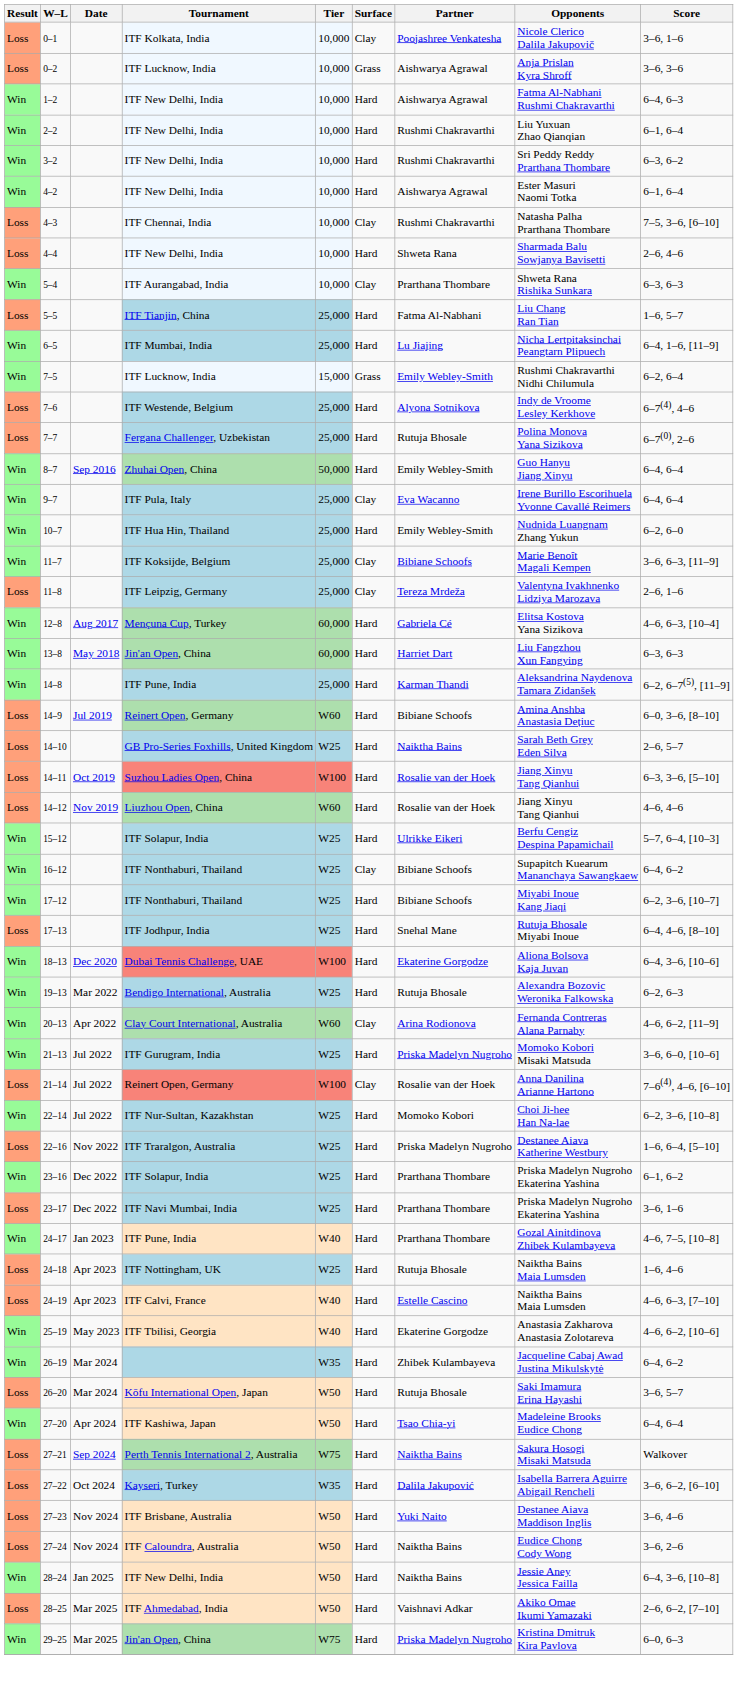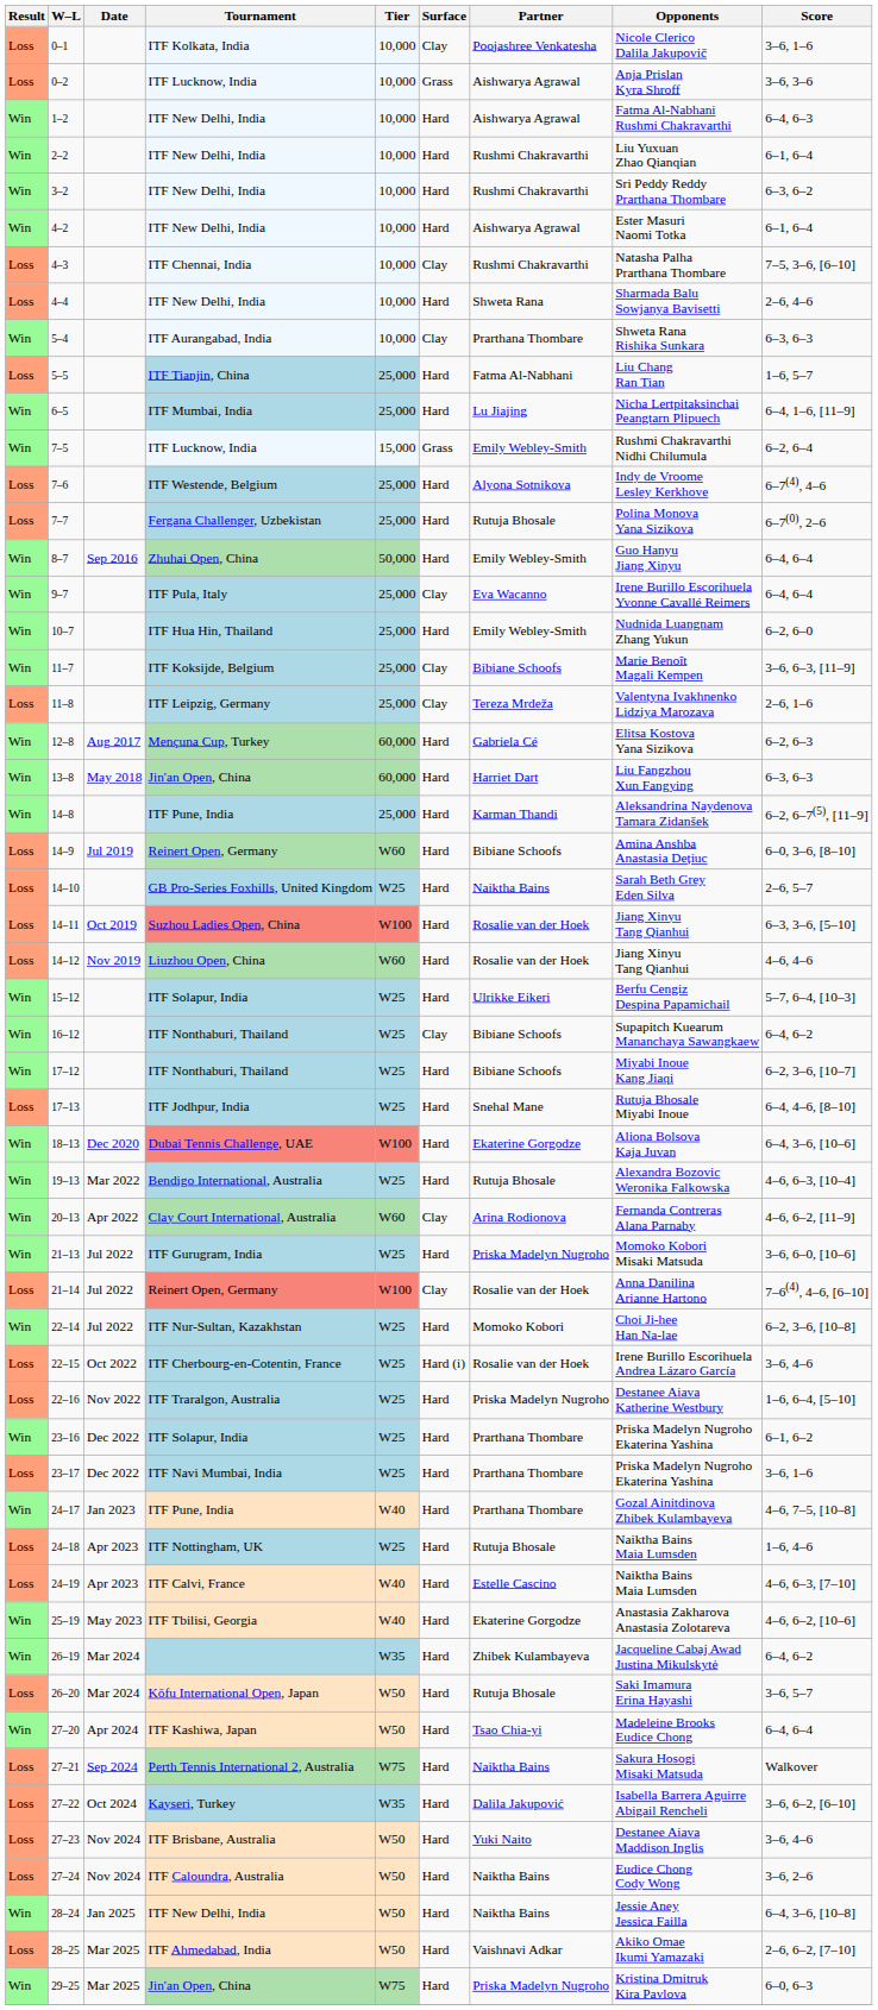 <table class="sortable wikitable">
 <tr>
 <th>Result</th>
 <th class="unsortable">W–L</th>
 <th>Date</th>
 <th>Tournament</th>
 <th>Tier</th>
 <th>Surface</th>
 <th>Partner</th>
 <th>Opponents</th>
 <th class="unsortable">Score</th>
 </tr>
 <tr>
 <td style="background:#ffa07a;">Loss</td>
 <td><small>0–1</small></td>
 <td></td>
 <td style="background:#f0f8ff;">ITF Kolkata, India</td>
 <td style="background:#f0f8ff;">10,000</td>
 <td>Clay</td>
 <td> <a href='#'>Poojashree Venkatesha</a></td>
 <td> <a href='#'>Nicole Clerico</a> <br>  <a href='#'>Dalila Jakupovič</a></td>
 <td>3–6, 1–6</td>
 </tr>
 <tr>
 <td style="background:#ffa07a;">Loss</td>
 <td><small>0–2</small></td>
 <td></td>
 <td style="background:#f0f8ff;">ITF Lucknow, India</td>
 <td style="background:#f0f8ff;">10,000</td>
 <td>Grass</td>
 <td> Aishwarya Agrawal</td>
 <td> <a href='#'>Anja Prislan</a> <br>  <a href='#'>Kyra Shroff</a></td>
 <td>3–6, 3–6</td>
 </tr>
 <tr>
 <td style="background:#98fb98;">Win</td>
 <td><small>1–2</small></td>
 <td></td>
 <td style="background:#f0f8ff;">ITF New Delhi, India</td>
 <td style="background:#f0f8ff;">10,000</td>
 <td>Hard</td>
 <td> Aishwarya Agrawal</td>
 <td> <a href='#'>Fatma Al-Nabhani</a> <br>  <a href='#'>Rushmi Chakravarthi</a></td>
 <td>6–4, 6–3</td>
 </tr>
 <tr>
 <td style="background:#98fb98;">Win</td>
 <td><small>2–2</small></td>
 <td></td>
 <td style="background:#f0f8ff;">ITF New Delhi, India</td>
 <td style="background:#f0f8ff;">10,000</td>
 <td>Hard</td>
 <td> Rushmi Chakravarthi</td>
 <td> Liu Yuxuan <br>  Zhao Qianqian</td>
 <td>6–1, 6–4</td>
 </tr>
 <tr>
 <td style="background:#98fb98;">Win</td>
 <td><small>3–2</small></td>
 <td></td>
 <td style="background:#f0f8ff;">ITF New Delhi, India</td>
 <td style="background:#f0f8ff;">10,000</td>
 <td>Hard</td>
 <td> Rushmi Chakravarthi</td>
 <td> Sri Peddy Reddy <br>  <a href='#'>Prarthana Thombare</a></td>
 <td>6–3, 6–2</td>
 </tr>
 <tr>
 <td style="background:#98fb98;">Win</td>
 <td><small>4–2</small></td>
 <td></td>
 <td style="background:#f0f8ff;">ITF New Delhi, India</td>
 <td style="background:#f0f8ff;">10,000</td>
 <td>Hard</td>
 <td> Aishwarya Agrawal</td>
 <td> Ester Masuri <br>  Naomi Totka</td>
 <td>6–1, 6–4</td>
 </tr>
 <tr>
 <td style="background:#ffa07a;">Loss</td>
 <td><small>4–3</small></td>
 <td></td>
 <td style="background:#f0f8ff;">ITF Chennai, India</td>
 <td style="background:#f0f8ff;">10,000</td>
 <td>Clay</td>
 <td> Rushmi Chakravarthi</td>
 <td> Natasha Palha <br>  Prarthana Thombare</td>
 <td>7–5, 3–6, [6–10]</td>
 </tr>
 <tr>
 <td style="background:#ffa07a;">Loss</td>
 <td><small>4–4</small></td>
 <td></td>
 <td style="background:#f0f8ff;">ITF New Delhi, India</td>
 <td style="background:#f0f8ff;">10,000</td>
 <td>Hard</td>
 <td> Shweta Rana</td>
 <td> <a href='#'>Sharmada Balu</a> <br>  <a href='#'>Sowjanya Bavisetti</a></td>
 <td>2–6, 4–6</td>
 </tr>
 <tr>
 <td style="background:#98fb98;">Win</td>
 <td><small>5–4</small></td>
 <td></td>
 <td style="background:#f0f8ff;">ITF Aurangabad, India</td>
 <td style="background:#f0f8ff;">10,000</td>
 <td>Clay</td>
 <td> Prarthana Thombare</td>
 <td> Shweta Rana <br>  <a href='#'>Rishika Sunkara</a></td>
 <td>6–3, 6–3</td>
 </tr>
 <tr>
 <td style="background:#ffa07a;">Loss</td>
 <td><small>5–5</small></td>
 <td></td>
 <td style="background:lightblue;"><a href='#'>ITF Tianjin</a>, China</td>
 <td style="background:lightblue;">25,000</td>
 <td>Hard</td>
 <td> Fatma Al-Nabhani</td>
 <td> <a href='#'>Liu Chang</a> <br>  <a href='#'>Ran Tian</a></td>
 <td>1–6, 5–7</td>
 </tr>
 <tr>
 <td style="background:#98fb98;">Win</td>
 <td><small>6–5</small></td>
 <td></td>
 <td style="background:lightblue;">ITF Mumbai, India</td>
 <td style="background:lightblue;">25,000</td>
 <td>Hard</td>
 <td> <a href='#'>Lu Jiajing</a></td>
 <td> <a href='#'>Nicha Lertpitaksinchai</a> <br>  <a href='#'>Peangtarn Plipuech</a></td>
 <td>6–4, 1–6, [11–9]</td>
 </tr>
 <tr>
 <td style="background:#98fb98;">Win</td>
 <td><small>7–5</small></td>
 <td></td>
 <td style="background:#f0f8ff;">ITF Lucknow, India</td>
 <td style="background:#f0f8ff;">15,000</td>
 <td>Grass</td>
 <td> <a href='#'>Emily Webley-Smith</a></td>
 <td> Rushmi Chakravarthi <br>  Nidhi Chilumula</td>
 <td>6–2, 6–4</td>
 </tr>
 <tr>
 <td style="background:#ffa07a;">Loss</td>
 <td><small>7–6</small></td>
 <td></td>
 <td style="background:lightblue;">ITF Westende, Belgium</td>
 <td style="background:lightblue;">25,000</td>
 <td>Hard</td>
 <td> <a href='#'>Alyona Sotnikova</a></td>
 <td> <a href='#'>Indy de Vroome</a> <br>  <a href='#'>Lesley Kerkhove</a></td>
 <td>6–7<sup>(4)</sup>, 4–6</td>
 </tr>
 <tr>
 <td style="background:#ffa07a;">Loss</td>
 <td><small>7–7</small></td>
 <td></td>
 <td style="background:lightblue;"><a href='#'>Fergana Challenger</a>, Uzbekistan</td>
 <td style="background:lightblue;">25,000</td>
 <td>Hard</td>
 <td> Rutuja Bhosale</td>
 <td> <a href='#'>Polina Monova</a> <br>  <a href='#'>Yana Sizikova</a></td>
 <td>6–7<sup>(0)</sup>, 2–6</td>
 </tr>
 <tr>
 <td style="background:#98fb98;">Win</td>
 <td><small>8–7</small></td>
 <td><a href='#'>Sep 2016</a></td>
 <td style="background:#addfad;"><a href='#'>Zhuhai Open</a>, China</td>
 <td style="background:#addfad;">50,000</td>
 <td>Hard</td>
 <td> Emily Webley-Smith</td>
 <td> <a href='#'>Guo Hanyu</a> <br>  <a href='#'>Jiang Xinyu</a></td>
 <td>6–4, 6–4</td>
 </tr>
 <tr>
 <td style="background:#98fb98;">Win</td>
 <td><small>9–7</small></td>
 <td></td>
 <td style="background:lightblue;">ITF Pula, Italy</td>
 <td style="background:lightblue;">25,000</td>
 <td>Clay</td>
 <td> <a href='#'>Eva Wacanno</a></td>
 <td> <a href='#'>Irene Burillo Escorihuela</a> <br>  <a href='#'>Yvonne Cavallé Reimers</a></td>
 <td>6–4, 6–4</td>
 </tr>
 <tr>
 <td style="background:#98fb98;">Win</td>
 <td><small>10–7</small></td>
 <td></td>
 <td style="background:lightblue;">ITF Hua Hin, Thailand</td>
 <td style="background:lightblue;">25,000</td>
 <td>Hard</td>
 <td> Emily Webley-Smith</td>
 <td> <a href='#'>Nudnida Luangnam</a> <br>  Zhang Yukun</td>
 <td>6–2, 6–0</td>
 </tr>
 <tr>
 <td style="background:#98fb98;">Win</td>
 <td><small>11–7</small></td>
 <td></td>
 <td style="background:lightblue;">ITF Koksijde, Belgium</td>
 <td style="background:lightblue;">25,000</td>
 <td>Clay</td>
 <td> <a href='#'>Bibiane Schoofs</a></td>
 <td> <a href='#'>Marie Benoît</a> <br>  <a href='#'>Magali Kempen</a></td>
 <td>3–6, 6–3, [11–9]</td>
 </tr>
 <tr>
 <td style="background:#ffa07a;">Loss</td>
 <td><small>11–8</small></td>
 <td></td>
 <td style="background:lightblue;">ITF Leipzig, Germany</td>
 <td style="background:lightblue;">25,000</td>
 <td>Clay</td>
 <td> <a href='#'>Tereza Mrdeža</a></td>
 <td> <a href='#'>Valentyna Ivakhnenko</a> <br>  <a href='#'>Lidziya Marozava</a></td>
 <td>2–6, 1–6</td>
 </tr>
 <tr>
 <td style="background:#98fb98;">Win</td>
 <td><small>12–8</small></td>
 <td><a href='#'>Aug 2017</a></td>
 <td style="background:#addfad;"><a href='#'>Mençuna Cup</a>, Turkey</td>
 <td style="background:#addfad;">60,000</td>
 <td>Hard</td>
 <td> <a href='#'>Gabriela Cé</a></td>
 <td> <a href='#'>Elitsa Kostova</a> <br>  Yana Sizikova</td>
-<td>4–6, 6–3, [10–4]</td>
+<td>6–2, 6–3</td>
 </tr>
 <tr>
 <td style="background:#98fb98;">Win</td>
 <td><small>13–8</small></td>
 <td><a href='#'>May 2018</a></td>
 <td style="background:#addfad;"><a href='#'>Jin'an Open</a>, China</td>
 <td style="background:#addfad;">60,000</td>
 <td>Hard</td>
 <td> <a href='#'>Harriet Dart</a></td>
 <td> <a href='#'>Liu Fangzhou</a> <br>  <a href='#'>Xun Fangying</a></td>
 <td>6–3, 6–3</td>
 </tr>
 <tr>
 <td style="background:#98fb98;">Win</td>
 <td><small>14–8</small></td>
 <td></td>
 <td style="background:lightblue;">ITF Pune, India</td>
 <td style="background:lightblue;">25,000</td>
 <td>Hard</td>
 <td> <a href='#'>Karman Thandi</a></td>
 <td> <a href='#'>Aleksandrina Naydenova</a> <br>  <a href='#'>Tamara Zidanšek</a></td>
 <td>6–2, 6–7<sup>(5)</sup>, [11–9]</td>
 </tr>
 <tr>
 <td style="background:#ffa07a;">Loss</td>
 <td><small>14–9</small></td>
 <td><a href='#'>Jul 2019</a></td>
 <td style="background:#addfad;"><a href='#'>Reinert Open</a>, Germany</td>
 <td style="background:#addfad;">W60</td>
 <td>Hard</td>
 <td> Bibiane Schoofs</td>
 <td> <a href='#'>Amina Anshba</a> <br>  <a href='#'>Anastasia Dețiuc</a></td>
 <td>6–0, 3–6, [8–10]</td>
 </tr>
 <tr>
 <td style="background:#ffa07a;">Loss</td>
 <td><small>14–10</small></td>
 <td></td>
 <td style="background:lightblue;"><a href='#'>GB Pro-Series Foxhills</a>, United Kingdom</td>
 <td style="background:lightblue;">W25</td>
 <td>Hard</td>
 <td> <a href='#'>Naiktha Bains</a></td>
 <td> <a href='#'>Sarah Beth Grey</a> <br>  <a href='#'>Eden Silva</a></td>
 <td>2–6, 5–7</td>
 </tr>
 <tr>
 <td style="background:#ffa07a;">Loss</td>
 <td><small>14–11</small></td>
 <td><a href='#'>Oct 2019</a></td>
 <td style="background:#f88379;"><a href='#'>Suzhou Ladies Open</a>, China</td>
 <td style="background:#f88379;">W100</td>
 <td>Hard</td>
 <td> <a href='#'>Rosalie van der Hoek</a></td>
 <td> <a href='#'>Jiang Xinyu</a> <br>  <a href='#'>Tang Qianhui</a></td>
 <td>6–3, 3–6, [5–10]</td>
 </tr>
 <tr>
 <td style="background:#ffa07a;">Loss</td>
 <td><small>14–12</small></td>
 <td><a href='#'>Nov 2019</a></td>
 <td style="background:#addfad;"><a href='#'>Liuzhou Open</a>, China</td>
 <td style="background:#addfad;">W60</td>
 <td>Hard</td>
 <td> Rosalie van der Hoek</td>
 <td> Jiang Xinyu <br>  Tang Qianhui</td>
 <td>4–6, 4–6</td>
 </tr>
 <tr>
 <td style="background:#98fb98;">Win</td>
 <td><small>15–12</small></td>
 <td></td>
 <td style="background:lightblue;">ITF Solapur, India</td>
 <td style="background:lightblue;">W25</td>
 <td>Hard</td>
 <td> <a href='#'>Ulrikke Eikeri</a></td>
 <td> <a href='#'>Berfu Cengiz</a> <br>  <a href='#'>Despina Papamichail</a></td>
 <td>5–7, 6–4, [10–3]</td>
 </tr>
 <tr>
 <td style="background:#98fb98;">Win</td>
 <td><small>16–12</small></td>
 <td></td>
 <td style="background:lightblue;">ITF Nonthaburi, Thailand</td>
 <td style="background:lightblue;">W25</td>
 <td>Clay</td>
 <td> Bibiane Schoofs</td>
 <td> Supapitch Kuearum <br>  <a href='#'>Mananchaya Sawangkaew</a></td>
 <td>6–4, 6–2</td>
 </tr>
 <tr>
 <td style="background:#98fb98;">Win</td>
 <td><small>17–12</small></td>
 <td></td>
 <td style="background:lightblue;">ITF Nonthaburi, Thailand</td>
 <td style="background:lightblue;">W25</td>
 <td>Hard</td>
 <td> Bibiane Schoofs</td>
 <td> <a href='#'>Miyabi Inoue</a> <br>  <a href='#'>Kang Jiaqi</a></td>
 <td>6–2, 3–6, [10–7]</td>
 </tr>
 <tr>
 <td style="background:#ffa07a;">Loss</td>
 <td><small>17–13</small></td>
 <td></td>
 <td style="background:lightblue;">ITF Jodhpur, India</td>
 <td style="background:lightblue;">W25</td>
 <td>Hard</td>
 <td> Snehal Mane</td>
 <td> <a href='#'>Rutuja Bhosale</a> <br>  Miyabi Inoue</td>
 <td>6–4, 4–6, [8–10]</td>
 </tr>
 <tr>
 <td style="background:#98fb98;">Win</td>
 <td><small>18–13</small></td>
 <td><a href='#'>Dec 2020</a></td>
 <td style="background:#f88379;"><a href='#'>Dubai Tennis Challenge</a>, UAE</td>
 <td style="background:#f88379;">W100</td>
 <td>Hard</td>
 <td> <a href='#'>Ekaterine Gorgodze</a></td>
 <td> <a href='#'>Aliona Bolsova</a> <br>  <a href='#'>Kaja Juvan</a></td>
 <td>6–4, 3–6, [10–6]</td>
 </tr>
 <tr>
 <td style="background:#98fb98;">Win</td>
 <td><small>19–13</small></td>
 <td>Mar 2022</td>
 <td style="background:lightblue;"><a href='#'>Bendigo International</a>, Australia</td>
 <td style="background:lightblue;">W25</td>
 <td>Hard</td>
 <td> Rutuja Bhosale</td>
 <td> <a href='#'>Alexandra Bozovic</a> <br>  <a href='#'>Weronika Falkowska</a></td>
-<td>6–2, 6–3</td>
+<td>4–6, 6–3, [10–4]</td>
 </tr>
 <tr>
 <td style="background:#98fb98;">Win</td>
 <td><small>20–13</small></td>
 <td>Apr 2022</td>
 <td style="background:#addfad"><a href='#'>Clay Court International</a>, Australia</td>
 <td style="background:#addfad;">W60</td>
 <td>Clay</td>
 <td> <a href='#'>Arina Rodionova</a></td>
 <td> <a href='#'>Fernanda Contreras</a> <br>  <a href='#'>Alana Parnaby</a></td>
 <td>4–6, 6–2, [11–9]</td>
 </tr>
 <tr>
 <td style="background:#98fb98;">Win</td>
 <td><small>21–13</small></td>
 <td>Jul 2022</td>
 <td style="background:lightblue;">ITF Gurugram, India</td>
 <td style="background:lightblue;">W25</td>
 <td>Hard</td>
 <td> <a href='#'>Priska Madelyn Nugroho</a></td>
 <td> <a href='#'>Momoko Kobori</a> <br>  Misaki Matsuda</td>
 <td>3–6, 6–0, [10–6]</td>
 </tr>
 <tr>
 <td style="background:#ffa07a;">Loss</td>
 <td><small>21–14</small></td>
 <td>Jul 2022</td>
 <td style="background:#f88379;">Reinert Open, Germany</td>
 <td style="background:#f88379;">W100</td>
 <td>Clay</td>
 <td> Rosalie van der Hoek</td>
 <td> <a href='#'>Anna Danilina</a> <br>  <a href='#'>Arianne Hartono</a></td>
 <td>7–6<sup>(4)</sup>, 4–6, [6–10]</td>
 </tr>
 <tr>
 <td style="background:#98fb98;">Win</td>
 <td><small>22–14</small></td>
 <td>Jul 2022</td>
 <td style="background:lightblue;">ITF Nur-Sultan, Kazakhstan</td>
 <td style="background:lightblue;">W25</td>
 <td>Hard</td>
 <td> Momoko Kobori</td>
 <td> <a href='#'>Choi Ji-hee</a> <br>  <a href='#'>Han Na-lae</a></td>
 <td>6–2, 3–6, [10–8]</td>
+</tr>
+<tr>
+<td style="background:#ffa07a;">Loss</td>
+<td><small>22–15</small></td>
+<td>Oct 2022</td>
+<td style="background:lightblue;">ITF Cherbourg-en-Cotentin, France</td>
+<td style="background:lightblue;">W25</td>
+<td>Hard (i)</td>
+<td> Rosalie van der Hoek</td>
+<td> Irene Burillo Escorihuela <br>  <a href='#'>Andrea Lázaro García</a></td>
+<td>3–6, 4–6</td>
 </tr>
 <tr>
 <td style="background:#ffa07a">Loss</td>
 <td><small>22–16</small></td>
 <td>Nov 2022</td>
 <td style="background:lightblue;">ITF Traralgon, Australia</td>
 <td style="background:lightblue;">W25</td>
 <td>Hard</td>
 <td> Priska Madelyn Nugroho</td>
 <td> <a href='#'>Destanee Aiava</a> <br>  <a href='#'>Katherine Westbury</a></td>
 <td>1–6, 6–4, [5–10]</td>
 </tr>
 <tr>
 <td style="background:#98fb98">Win</td>
 <td><small>23–16</small></td>
 <td>Dec 2022</td>
 <td style="background:lightblue;">ITF Solapur, India</td>
 <td style="background:lightblue;">W25</td>
 <td>Hard</td>
 <td> Prarthana Thombare</td>
 <td> Priska Madelyn Nugroho <br>  Ekaterina Yashina</td>
 <td>6–1, 6–2</td>
 </tr>
 <tr>
 <td style="background:#ffa07a">Loss</td>
 <td><small>23–17</small></td>
 <td>Dec 2022</td>
 <td style="background:lightblue;">ITF Navi Mumbai, India</td>
 <td style="background:lightblue;">W25</td>
 <td>Hard</td>
 <td> Prarthana Thombare</td>
 <td> Priska Madelyn Nugroho <br>  Ekaterina Yashina</td>
 <td>3–6, 1–6</td>
 </tr>
 <tr>
 <td style="background:#98fb98">Win</td>
 <td><small>24–17</small></td>
 <td>Jan 2023</td>
 <td style="background:#ffe4c4;">ITF Pune, India</td>
 <td style="background:#ffe4c4;">W40</td>
 <td>Hard</td>
 <td> Prarthana Thombare</td>
 <td> <a href='#'>Gozal Ainitdinova</a> <br>  <a href='#'>Zhibek Kulambayeva</a></td>
 <td>4–6, 7–5, [10–8]</td>
 </tr>
 <tr>
 <td style="background:#ffa07a">Loss</td>
 <td><small>24–18</small></td>
 <td>Apr 2023</td>
 <td style="background:lightblue;">ITF Nottingham, UK</td>
 <td style="background:lightblue;">W25</td>
 <td>Hard</td>
 <td> Rutuja Bhosale</td>
 <td> Naiktha Bains <br>  <a href='#'>Maia Lumsden</a></td>
 <td>1–6, 4–6</td>
 </tr>
 <tr>
 <td style="background:#ffa07a">Loss</td>
 <td><small>24–19</small></td>
 <td>Apr 2023</td>
 <td style="background:#ffe4c4;">ITF Calvi, France</td>
 <td style="background:#ffe4c4;">W40</td>
 <td>Hard</td>
 <td> <a href='#'>Estelle Cascino</a></td>
 <td> Naiktha Bains <br>  Maia Lumsden</td>
 <td>4–6, 6–3, [7–10]</td>
 </tr>
 <tr>
 <td style="background:#98fb98;">Win</td>
 <td><small>25–19</small></td>
 <td>May 2023</td>
 <td style="background:#ffe4c4;">ITF Tbilisi, Georgia</td>
 <td style="background:#ffe4c4;">W40</td>
 <td>Hard</td>
 <td> Ekaterine Gorgodze</td>
 <td> Anastasia Zakharova <br>  Anastasia Zolotareva</td>
 <td>4–6, 6–2, [10–6]</td>
 </tr>
 <tr>
 <td style="background:#98fb98;">Win</td>
 <td><small>26–19</small></td>
 <td>Mar 2024</td>
 <td style="background:lightblue;"></td>
 <td style="background:lightblue;">W35</td>
 <td>Hard</td>
 <td> Zhibek Kulambayeva</td>
 <td> <a href='#'>Jacqueline Cabaj Awad</a> <br>  <a href='#'>Justina Mikulskytė</a></td>
 <td>6–4, 6–2</td>
 </tr>
 <tr>
 <td style="background:#ffa07a">Loss</td>
 <td><small>26–20</small></td>
 <td>Mar 2024</td>
 <td style="background:#ffe4c4;"><a href='#'>Kōfu International Open</a>, Japan</td>
 <td style="background:#ffe4c4;">W50</td>
 <td>Hard</td>
 <td> Rutuja Bhosale</td>
 <td> <a href='#'>Saki Imamura</a> <br>  <a href='#'>Erina Hayashi</a></td>
 <td>3–6, 5–7</td>
 </tr>
 <tr>
 <td style="background:#98fb98;">Win</td>
 <td><small>27–20</small></td>
 <td>Apr 2024</td>
 <td style="background:#ffe4c4;">ITF Kashiwa, Japan</td>
 <td style="background:#ffe4c4;">W50</td>
 <td>Hard</td>
 <td> <a href='#'>Tsao Chia-yi</a></td>
 <td> <a href='#'>Madeleine Brooks</a> <br>  <a href='#'>Eudice Chong</a></td>
 <td>6–4, 6–4</td>
 </tr>
 <tr>
 <td style=background:#ffa07a;>Loss</td>
 <td><small>27–21</small></td>
 <td><a href='#'>Sep 2024</a></td>
 <td style=background:#addfad;><a href='#'>Perth Tennis International 2</a>, Australia</td>
 <td style=background:#addfad;>W75</td>
 <td>Hard</td>
 <td> <a href='#'>Naiktha Bains</a></td>
 <td> <a href='#'>Sakura Hosogi</a> <br>  <a href='#'>Misaki Matsuda</a></td>
 <td>Walkover</td>
 </tr>
 <tr>
 <td style=background:#ffa07a;>Loss</td>
 <td><small>27–22</small></td>
 <td>Oct 2024</td>
 <td style=background:lightblue;><a href='#'>Kayseri</a>, Turkey</td>
 <td style=background:lightblue;>W35</td>
 <td>Hard</td>
 <td> <a href='#'>Dalila Jakupović</a></td>
 <td> <a href='#'>Isabella Barrera Aguirre</a> <br>  <a href='#'>Abigail Rencheli</a></td>
 <td>3–6, 6–2, [6–10]</td>
 </tr>
 <tr>
 <td style=background:#ffa07a;>Loss</td>
 <td><small>27–23</small></td>
 <td>Nov 2024</td>
 <td style="background:#ffe4c4;">ITF Brisbane, Australia</td>
 <td style="background:#ffe4c4;">W50</td>
 <td>Hard</td>
 <td> <a href='#'>Yuki Naito</a></td>
 <td> <a href='#'>Destanee Aiava</a> <br>  <a href='#'>Maddison Inglis</a></td>
 <td>3–6, 4–6</td>
 </tr>
 <tr>
 <td style=background:#ffa07a;>Loss</td>
 <td><small>27–24</small></td>
 <td>Nov 2024</td>
 <td style="background:#ffe4c4;">ITF <a href='#'>Caloundra</a>, Australia</td>
 <td style="background:#ffe4c4;">W50</td>
 <td>Hard</td>
 <td> Naiktha Bains</td>
 <td> <a href='#'>Eudice Chong</a> <br>  <a href='#'>Cody Wong</a></td>
 <td>3–6, 2–6</td>
 </tr>
 <tr>
 <td style="background:#98fb98;">Win</td>
 <td><small>28–24</small></td>
 <td>Jan 2025</td>
 <td style="background:#ffe4c4;">ITF New Delhi, India</td>
 <td style="background:#ffe4c4;">W50</td>
 <td>Hard</td>
 <td> Naiktha Bains</td>
 <td> <a href='#'>Jessie Aney</a> <br>  <a href='#'>Jessica Failla</a></td>
 <td>6–4, 3–6, [10–8]</td>
 </tr>
 <tr>
 <td style=background:#ffa07a;>Loss</td>
 <td><small>28–25</small></td>
 <td>Mar 2025</td>
 <td style="background:#ffe4c4;">ITF <a href='#'>Ahmedabad</a>, India</td>
 <td style="background:#ffe4c4;">W50</td>
 <td>Hard</td>
 <td> Vaishnavi Adkar</td>
 <td> <a href='#'>Akiko Omae</a> <br>  <a href='#'>Ikumi Yamazaki</a></td>
 <td>2–6, 6–2, [7–10]</td>
 </tr>
 <tr>
 <td style="background:#98fb98;">Win</td>
 <td><small>29–25</small></td>
 <td>Mar 2025</td>
 <td style="background:#addfad;"><a href='#'>Jin'an Open</a>, China</td>
 <td style="background:#addfad;">W75</td>
 <td>Hard</td>
 <td> <a href='#'>Priska Madelyn Nugroho</a></td>
 <td> <a href='#'>Kristina Dmitruk</a> <br>  <a href='#'>Kira Pavlova</a></td>
 <td>6–0, 6–3</td>
 </tr>
 <tr>
 </tr>
 </table>
